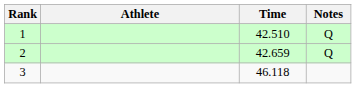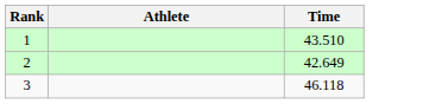 <table class=wikitable style="text-align:center">
 <tr>
 <th width=40>Rank</th>
 <th width=250>Athlete</th>
 <th width=80>Time</th>
-<th width=50>Notes</th>
 </tr>
 <tr bgcolor="ccffcc">
 <td>1</td>
 <td align=left></td>
-<td>42.510</td>
-<td>Q</td>
+<td>43.510</td>
 </tr>
 <tr bgcolor="ccffcc">
 <td>2</td>
 <td align=left></td>
-<td>42.659</td>
-<td>Q</td>
+<td>42.649</td>
 </tr>
 <tr>
 <td>3</td>
 <td align=left></td>
 <td>46.118</td>
-<td></td>
 </tr>
 </table>
